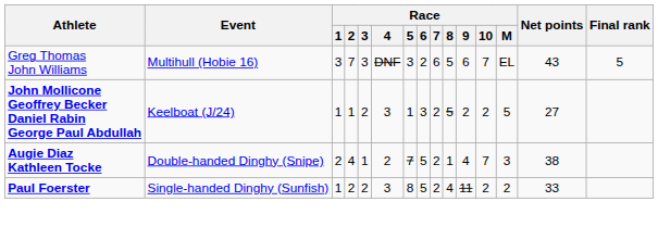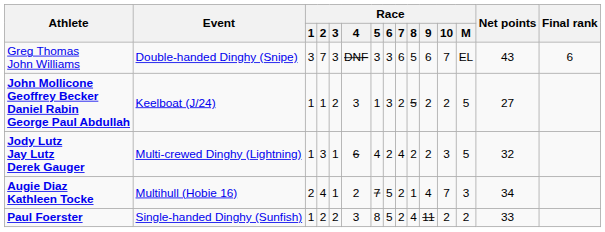 <table class="wikitable" style="font-size:90%">
 <tr>
 <th rowspan=2>Athlete</th>
 <th rowspan=2>Event</th>
 <th colspan=11>Race</th>
 <th rowspan=2>Net points</th>
 <th rowspan=2>Final rank</th>
 </tr>
 <tr>
 <th>1</th>
 <th>2</th>
 <th>3</th>
 <th>4</th>
 <th>5</th>
 <th>6</th>
 <th>7</th>
 <th>8</th>
 <th>9</th>
 <th>10</th>
 <th>M</th>
 </tr>
 <tr align=center>
 <td align=left><a href='#'>Greg Thomas</a><br><a href='#'>John Williams</a></td>
-<td align=left><a href='#'>Multihull (Hobie 16)</a></td>
+<td align=left><a href='#'>Double-handed Dinghy (Snipe)</a></td>
 <td>3</td>
 <td>7</td>
 <td>3</td>
 <td><s>DNF</s></td>
 <td>3</td>
-<td>2</td>
+<td>3</td>
 <td>6</td>
 <td>5</td>
 <td>6</td>
 <td>7</td>
 <td>EL</td>
 <td>43</td>
-<td>5</td>
+<td>6</td>
 </tr>
 <tr align=center>
 <td align=left><strong><a href='#'>John Mollicone</a><br><a href='#'>Geoffrey Becker</a><br><a href='#'>Daniel Rabin</a><br><a href='#'>George Paul Abdullah</a></strong></td>
 <td align=left><a href='#'>Keelboat (J/24)</a></td>
 <td>1</td>
 <td>1</td>
 <td>2</td>
 <td>3</td>
 <td>1</td>
 <td>3</td>
 <td>2</td>
 <td><s>5</s></td>
 <td>2</td>
 <td>2</td>
 <td>5</td>
 <td>27</td>
 <td></td>
 </tr>
 <tr align=center>
+<td align=left><strong><a href='#'>Jody Lutz</a><br><a href='#'>Jay Lutz</a><br><a href='#'>Derek Gauger</a></strong></td>
+<td align=left><a href='#'>Multi-crewed Dinghy (Lightning)</a></td>
+<td>1</td>
+<td>3</td>
+<td>1</td>
+<td><s>6</s></td>
+<td>4</td>
+<td>2</td>
+<td>4</td>
+<td>2</td>
+<td>2</td>
+<td>3</td>
+<td>5</td>
+<td>32</td>
+<td></td>
+</tr>
+<tr align=center>
 <td align=left><strong><a href='#'>Augie Diaz</a><br><a href='#'>Kathleen Tocke</a></strong></td>
-<td align=left><a href='#'>Double-handed Dinghy (Snipe)</a></td>
+<td align=left><a href='#'>Multihull (Hobie 16)</a></td>
 <td>2</td>
 <td>4</td>
 <td>1</td>
 <td>2</td>
 <td><s>7</s></td>
 <td>5</td>
 <td>2</td>
 <td>1</td>
 <td>4</td>
 <td>7</td>
 <td>3</td>
-<td>38</td>
+<td>34</td>
 <td></td>
 </tr>
 <tr align=center>
 <td align=left><strong><a href='#'>Paul Foerster</a></strong></td>
 <td align=left><a href='#'>Single-handed Dinghy (Sunfish)</a></td>
 <td>1</td>
 <td>2</td>
 <td>2</td>
 <td>3</td>
 <td>8</td>
 <td>5</td>
 <td>2</td>
 <td>4</td>
 <td><s>11</s></td>
 <td>2</td>
 <td>2</td>
 <td>33</td>
 <td></td>
 </tr>
 </table>
